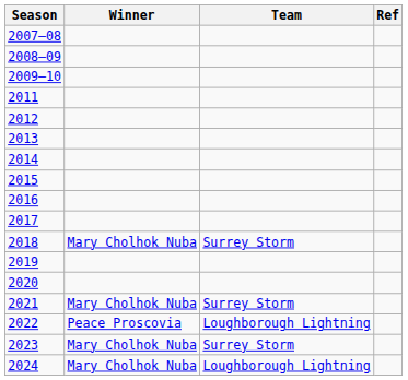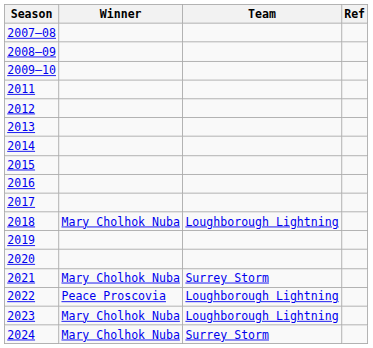 <table class="wikitable collapsible">
 <tr>
 <th>Season</th>
 <th>Winner</th>
 <th>Team</th>
 <th>Ref</th>
 </tr>
 <tr>
 <td><a href='#'>2007–08</a></td>
 <td></td>
 <td></td>
 <td></td>
 </tr>
 <tr>
 <td><a href='#'>2008–09</a></td>
 <td></td>
 <td></td>
 <td></td>
 </tr>
 <tr>
 <td><a href='#'>2009–10</a></td>
 <td></td>
 <td></td>
 <td></td>
 </tr>
 <tr>
 <td><a href='#'>2011</a></td>
 <td></td>
 <td></td>
 <td></td>
 </tr>
 <tr>
 <td><a href='#'>2012</a></td>
 <td></td>
 <td></td>
 <td></td>
 </tr>
 <tr>
 <td><a href='#'>2013</a></td>
 <td></td>
 <td></td>
 <td></td>
 </tr>
 <tr>
 <td><a href='#'>2014</a></td>
 <td></td>
 <td></td>
 <td></td>
 </tr>
 <tr>
 <td><a href='#'>2015</a></td>
 <td></td>
 <td></td>
 <td></td>
 </tr>
 <tr>
 <td><a href='#'>2016</a></td>
 <td></td>
 <td></td>
 <td></td>
 </tr>
 <tr>
 <td><a href='#'>2017</a></td>
 <td></td>
 <td></td>
 <td></td>
 </tr>
 <tr>
 <td><a href='#'>2018</a></td>
 <td> <a href='#'>Mary Cholhok Nuba</a></td>
-<td><a href='#'>Surrey Storm</a></td>
+<td><a href='#'>Loughborough Lightning</a></td>
 <td></td>
 </tr>
 <tr>
 <td><a href='#'>2019</a></td>
 <td></td>
 <td></td>
 <td></td>
 </tr>
 <tr>
 <td><a href='#'>2020</a></td>
 <td></td>
 <td></td>
 <td></td>
 </tr>
 <tr>
 <td><a href='#'>2021</a></td>
 <td> <a href='#'>Mary Cholhok Nuba</a></td>
 <td><a href='#'>Surrey Storm</a></td>
 <td></td>
 </tr>
 <tr>
 <td><a href='#'>2022</a></td>
 <td> <a href='#'>Peace Proscovia</a></td>
 <td><a href='#'>Loughborough Lightning</a></td>
 <td></td>
 </tr>
 <tr>
 <td><a href='#'>2023</a></td>
 <td> <a href='#'>Mary Cholhok Nuba</a></td>
-<td><a href='#'>Surrey Storm</a></td>
+<td><a href='#'>Loughborough Lightning</a></td>
 <td></td>
 </tr>
 <tr>
 <td><a href='#'>2024</a></td>
 <td> <a href='#'>Mary Cholhok Nuba</a></td>
-<td><a href='#'>Loughborough Lightning</a></td>
+<td><a href='#'>Surrey Storm</a></td>
 <td></td>
 </tr>
 </table>
